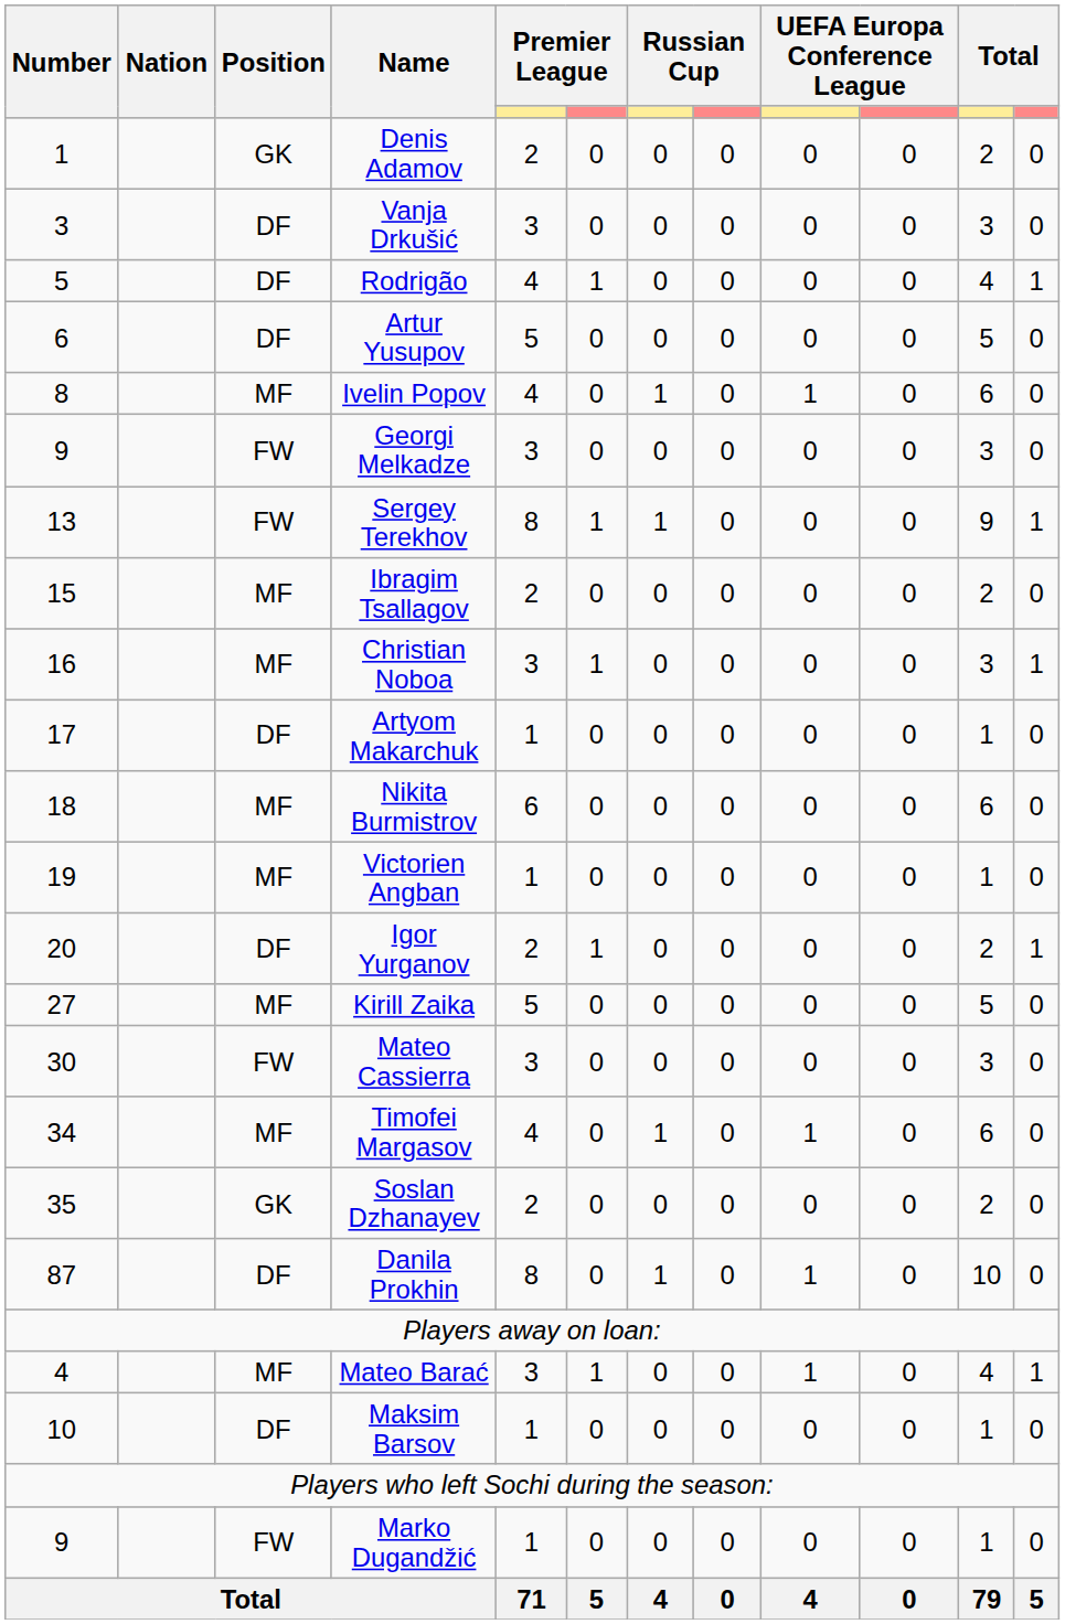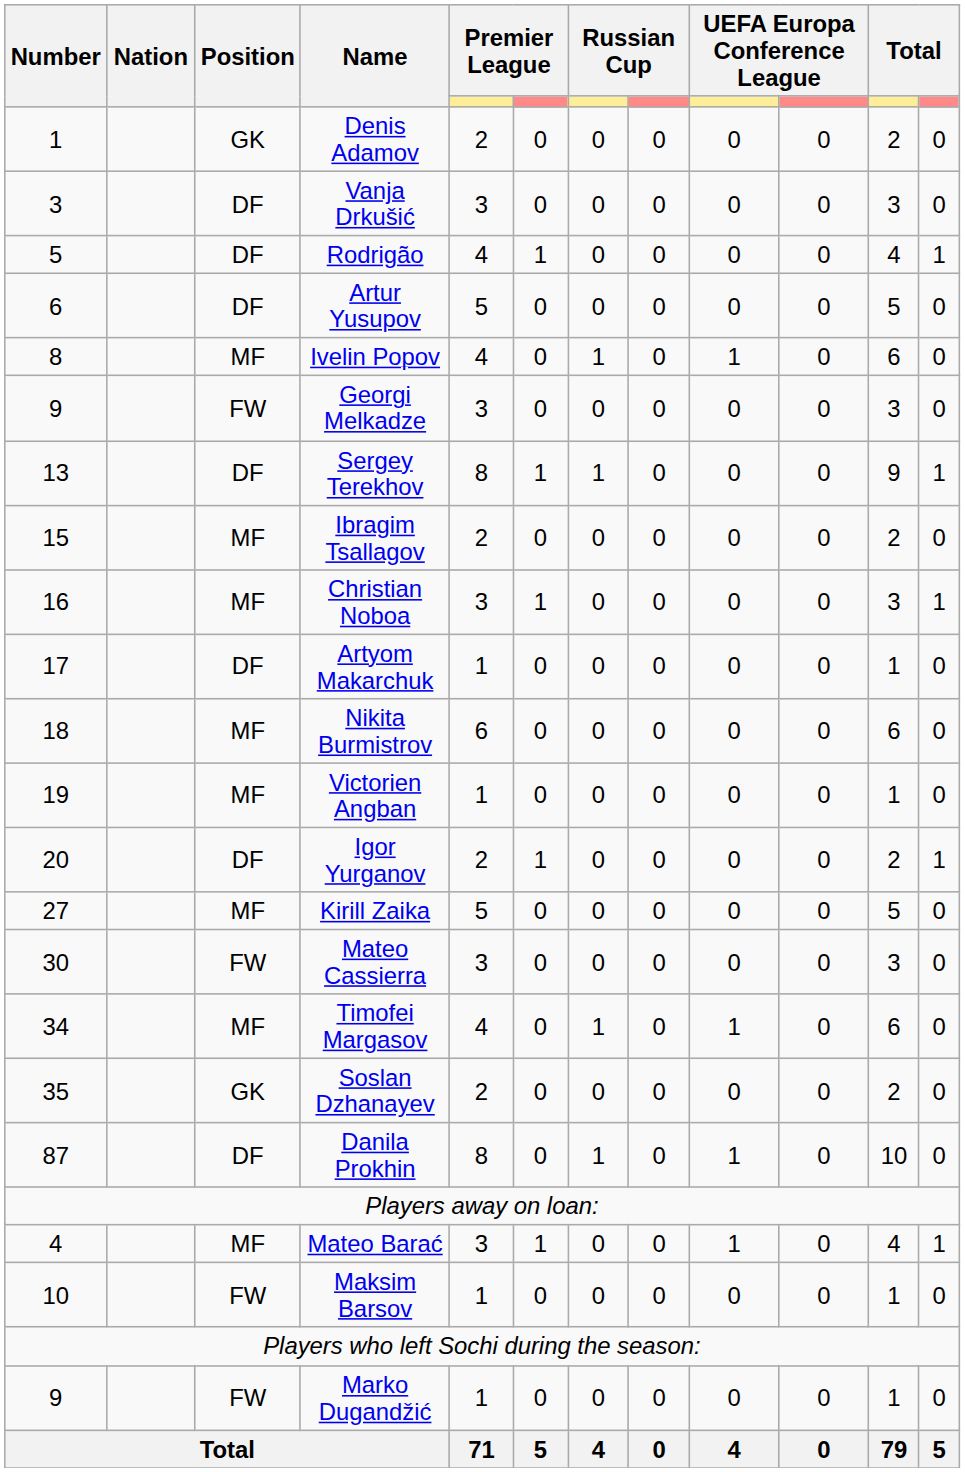 <table class="wikitable" style="font-size: 95%; text-align: center;">
 <tr>
 <th rowspan=2 width=60>Number</th>
 <th rowspan=2 width=60>Nation</th>
 <th rowspan=2 width=60>Position</th>
 <th rowspan=2 width=150>Name</th>
 <th colspan=2>Premier League</th>
 <th colspan=2>Russian Cup</th>
 <th colspan=2>UEFA Europa Conference League</th>
 <th colspan=2>Total</th>
 </tr>
 <tr>
 <th style="width:60px; background:#fe9;"></th>
 <th style="width:60px; background:#ff8888;"></th>
 <th style="width:60px; background:#fe9;"></th>
 <th style="width:60px; background:#ff8888;"></th>
 <th style="width:110px; background:#fe9;"></th>
 <th style="width:110px; background:#ff8888;"></th>
 <th style="width:60px; background:#fe9;"></th>
 <th style="width:60px; background:#ff8888;"></th>
 </tr>
 <tr>
 <td>1</td>
 <td></td>
 <td>GK</td>
 <td><a href='#'>Denis Adamov</a></td>
 <td>2</td>
 <td>0</td>
 <td>0</td>
 <td>0</td>
 <td>0</td>
 <td>0</td>
 <td>2</td>
 <td>0</td>
 </tr>
 <tr>
 <td>3</td>
 <td></td>
 <td>DF</td>
 <td><a href='#'>Vanja Drkušić</a></td>
 <td>3</td>
 <td>0</td>
 <td>0</td>
 <td>0</td>
 <td>0</td>
 <td>0</td>
 <td>3</td>
 <td>0</td>
 </tr>
 <tr>
 <td>5</td>
 <td></td>
 <td>DF</td>
 <td><a href='#'>Rodrigão</a></td>
 <td>4</td>
 <td>1</td>
 <td>0</td>
 <td>0</td>
 <td>0</td>
 <td>0</td>
 <td>4</td>
 <td>1</td>
 </tr>
 <tr>
 <td>6</td>
 <td></td>
 <td>DF</td>
 <td><a href='#'>Artur Yusupov</a></td>
 <td>5</td>
 <td>0</td>
 <td>0</td>
 <td>0</td>
 <td>0</td>
 <td>0</td>
 <td>5</td>
 <td>0</td>
 </tr>
 <tr>
 <td>8</td>
 <td></td>
 <td>MF</td>
 <td><a href='#'>Ivelin Popov</a></td>
 <td>4</td>
 <td>0</td>
 <td>1</td>
 <td>0</td>
 <td>1</td>
 <td>0</td>
 <td>6</td>
 <td>0</td>
 </tr>
 <tr>
 <td>9</td>
 <td></td>
 <td>FW</td>
 <td><a href='#'>Georgi Melkadze</a></td>
 <td>3</td>
 <td>0</td>
 <td>0</td>
 <td>0</td>
 <td>0</td>
 <td>0</td>
 <td>3</td>
 <td>0</td>
 </tr>
 <tr>
 <td>13</td>
 <td></td>
-<td>FW</td>
+<td>DF</td>
 <td><a href='#'>Sergey Terekhov</a></td>
 <td>8</td>
 <td>1</td>
 <td>1</td>
 <td>0</td>
 <td>0</td>
 <td>0</td>
 <td>9</td>
 <td>1</td>
 </tr>
 <tr>
 <td>15</td>
 <td></td>
 <td>MF</td>
 <td><a href='#'>Ibragim Tsallagov</a></td>
 <td>2</td>
 <td>0</td>
 <td>0</td>
 <td>0</td>
 <td>0</td>
 <td>0</td>
 <td>2</td>
 <td>0</td>
 </tr>
 <tr>
 <td>16</td>
 <td></td>
 <td>MF</td>
 <td><a href='#'>Christian Noboa</a></td>
 <td>3</td>
 <td>1</td>
 <td>0</td>
 <td>0</td>
 <td>0</td>
 <td>0</td>
 <td>3</td>
 <td>1</td>
 </tr>
 <tr>
 <td>17</td>
 <td></td>
 <td>DF</td>
 <td><a href='#'>Artyom Makarchuk</a></td>
 <td>1</td>
 <td>0</td>
 <td>0</td>
 <td>0</td>
 <td>0</td>
 <td>0</td>
 <td>1</td>
 <td>0</td>
 </tr>
 <tr>
 <td>18</td>
 <td></td>
 <td>MF</td>
 <td><a href='#'>Nikita Burmistrov</a></td>
 <td>6</td>
 <td>0</td>
 <td>0</td>
 <td>0</td>
 <td>0</td>
 <td>0</td>
 <td>6</td>
 <td>0</td>
 </tr>
 <tr>
 <td>19</td>
 <td></td>
 <td>MF</td>
 <td><a href='#'>Victorien Angban</a></td>
 <td>1</td>
 <td>0</td>
 <td>0</td>
 <td>0</td>
 <td>0</td>
 <td>0</td>
 <td>1</td>
 <td>0</td>
 </tr>
 <tr>
 <td>20</td>
 <td></td>
 <td>DF</td>
 <td><a href='#'>Igor Yurganov</a></td>
 <td>2</td>
 <td>1</td>
 <td>0</td>
 <td>0</td>
 <td>0</td>
 <td>0</td>
 <td>2</td>
 <td>1</td>
 </tr>
 <tr>
 <td>27</td>
 <td></td>
 <td>MF</td>
 <td><a href='#'>Kirill Zaika</a></td>
 <td>5</td>
 <td>0</td>
 <td>0</td>
 <td>0</td>
 <td>0</td>
 <td>0</td>
 <td>5</td>
 <td>0</td>
 </tr>
 <tr>
 <td>30</td>
 <td></td>
 <td>FW</td>
 <td><a href='#'>Mateo Cassierra</a></td>
 <td>3</td>
 <td>0</td>
 <td>0</td>
 <td>0</td>
 <td>0</td>
 <td>0</td>
 <td>3</td>
 <td>0</td>
 </tr>
 <tr>
 <td>34</td>
 <td></td>
 <td>MF</td>
 <td><a href='#'>Timofei Margasov</a></td>
 <td>4</td>
 <td>0</td>
 <td>1</td>
 <td>0</td>
 <td>1</td>
 <td>0</td>
 <td>6</td>
 <td>0</td>
 </tr>
 <tr>
 <td>35</td>
 <td></td>
 <td>GK</td>
 <td><a href='#'>Soslan Dzhanayev</a></td>
 <td>2</td>
 <td>0</td>
 <td>0</td>
 <td>0</td>
 <td>0</td>
 <td>0</td>
 <td>2</td>
 <td>0</td>
 </tr>
 <tr>
 <td>87</td>
 <td></td>
 <td>DF</td>
 <td><a href='#'>Danila Prokhin</a></td>
 <td>8</td>
 <td>0</td>
 <td>1</td>
 <td>0</td>
 <td>1</td>
 <td>0</td>
 <td>10</td>
 <td>0</td>
 </tr>
 <tr>
 <td colspan="12"><em>Players away on loan:</em></td>
 </tr>
 <tr>
 <td>4</td>
 <td></td>
 <td>MF</td>
 <td><a href='#'>Mateo Barać</a></td>
 <td>3</td>
 <td>1</td>
 <td>0</td>
 <td>0</td>
 <td>1</td>
 <td>0</td>
 <td>4</td>
 <td>1</td>
 </tr>
 <tr>
 <td>10</td>
 <td></td>
-<td>DF</td>
+<td>FW</td>
 <td><a href='#'>Maksim Barsov</a></td>
 <td>1</td>
 <td>0</td>
 <td>0</td>
 <td>0</td>
 <td>0</td>
 <td>0</td>
 <td>1</td>
 <td>0</td>
 </tr>
 <tr>
 <td colspan="12"><em>Players who left Sochi during the season:</em></td>
 </tr>
 <tr>
 <td>9</td>
 <td></td>
 <td>FW</td>
 <td><a href='#'>Marko Dugandžić</a></td>
 <td>1</td>
 <td>0</td>
 <td>0</td>
 <td>0</td>
 <td>0</td>
 <td>0</td>
 <td>1</td>
 <td>0</td>
 </tr>
 <tr>
 <th colspan=4>Total</th>
 <th>71</th>
 <th>5</th>
 <th>4</th>
 <th>0</th>
 <th>4</th>
 <th>0</th>
 <th>79</th>
 <th>5</th>
 </tr>
 </table>
